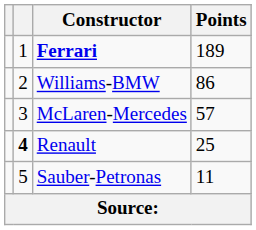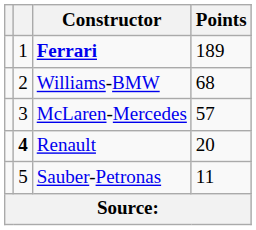 <table class="wikitable" style="font-size: 85%;">
 <tr>
 <th></th>
 <th></th>
 <th>Constructor</th>
 <th>Points</th>
 </tr>
 <tr>
 <td></td>
 <td align="center">1</td>
 <td> <strong><a href='#'>Ferrari</a></strong></td>
 <td>189</td>
 </tr>
 <tr>
 <td></td>
 <td align="center">2</td>
 <td> <a href='#'>Williams</a>-<a href='#'>BMW</a></td>
-<td>86</td>
+<td>68</td>
 </tr>
 <tr>
 <td></td>
 <td align="center">3</td>
 <td> <a href='#'>McLaren</a>-<a href='#'>Mercedes</a></td>
 <td>57</td>
 </tr>
 <tr>
 <td></td>
 <td align="center"><strong>4</strong></td>
 <td> <a href='#'>Renault</a></td>
-<td>25</td>
+<td>20</td>
 </tr>
 <tr>
 <td></td>
 <td align="center">5</td>
 <td> <a href='#'>Sauber</a>-<a href='#'>Petronas</a></td>
 <td>11</td>
 </tr>
 <tr>
 <th colspan=4>Source:</th>
 </tr>
 </table>
